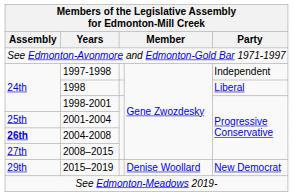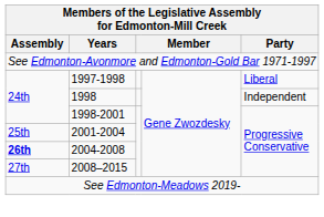 <table class="wikitable" align=right>
 <tr>
 <th colspan=5>Members of the Legislative Assembly <br>for Edmonton-Mill Creek</th>
 </tr>
 <tr>
 <th>Assembly</th>
 <th>Years</th>
 <th colspan="2">Member</th>
 <th>Party</th>
 </tr>
 <tr>
 <td align="center" colspan=5><em>See <a href='#'>Edmonton-Avonmore</a> and <a href='#'>Edmonton-Gold Bar</a> 1971-1997</em></td>
 </tr>
 <tr>
 <td rowspan=3><a href='#'>24th</a></td>
 <td>1997-1998</td>
 <td></td>
 <td rowspan=6><a href='#'>Gene Zwozdesky</a></td>
-<td>Independent</td>
+<td><a href='#'>Liberal</a></td>
 </tr>
 <tr>
 <td>1998</td>
 <td></td>
-<td><a href='#'>Liberal</a></td>
+<td>Independent</td>
 </tr>
 <tr>
 <td>1998-2001</td>
 <td rowspan=4 ></td>
 <td rowspan=4><a href='#'>Progressive <br>Conservative</a></td>
 </tr>
 <tr>
 <td><a href='#'>25th</a></td>
 <td>2001-2004</td>
 </tr>
 <tr>
 <td><strong><a href='#'>26th</a></strong></td>
 <td>2004-2008</td>
 </tr>
 <tr>
 <td><a href='#'>27th</a></td>
 <td>2008–2015</td>
 </tr>
 <tr>
-<td><a href='#'>29th</a></td>
-<td>2015–2019</td>
-<td></td>
-<td><a href='#'>Denise Woollard</a></td>
-<td><a href='#'>New Democrat</a></td>
-</tr>
-<tr>
 <td align="center" colspan=5><em>See <a href='#'>Edmonton-Meadows</a> 2019-</em></td>
 </tr>
 </table>
